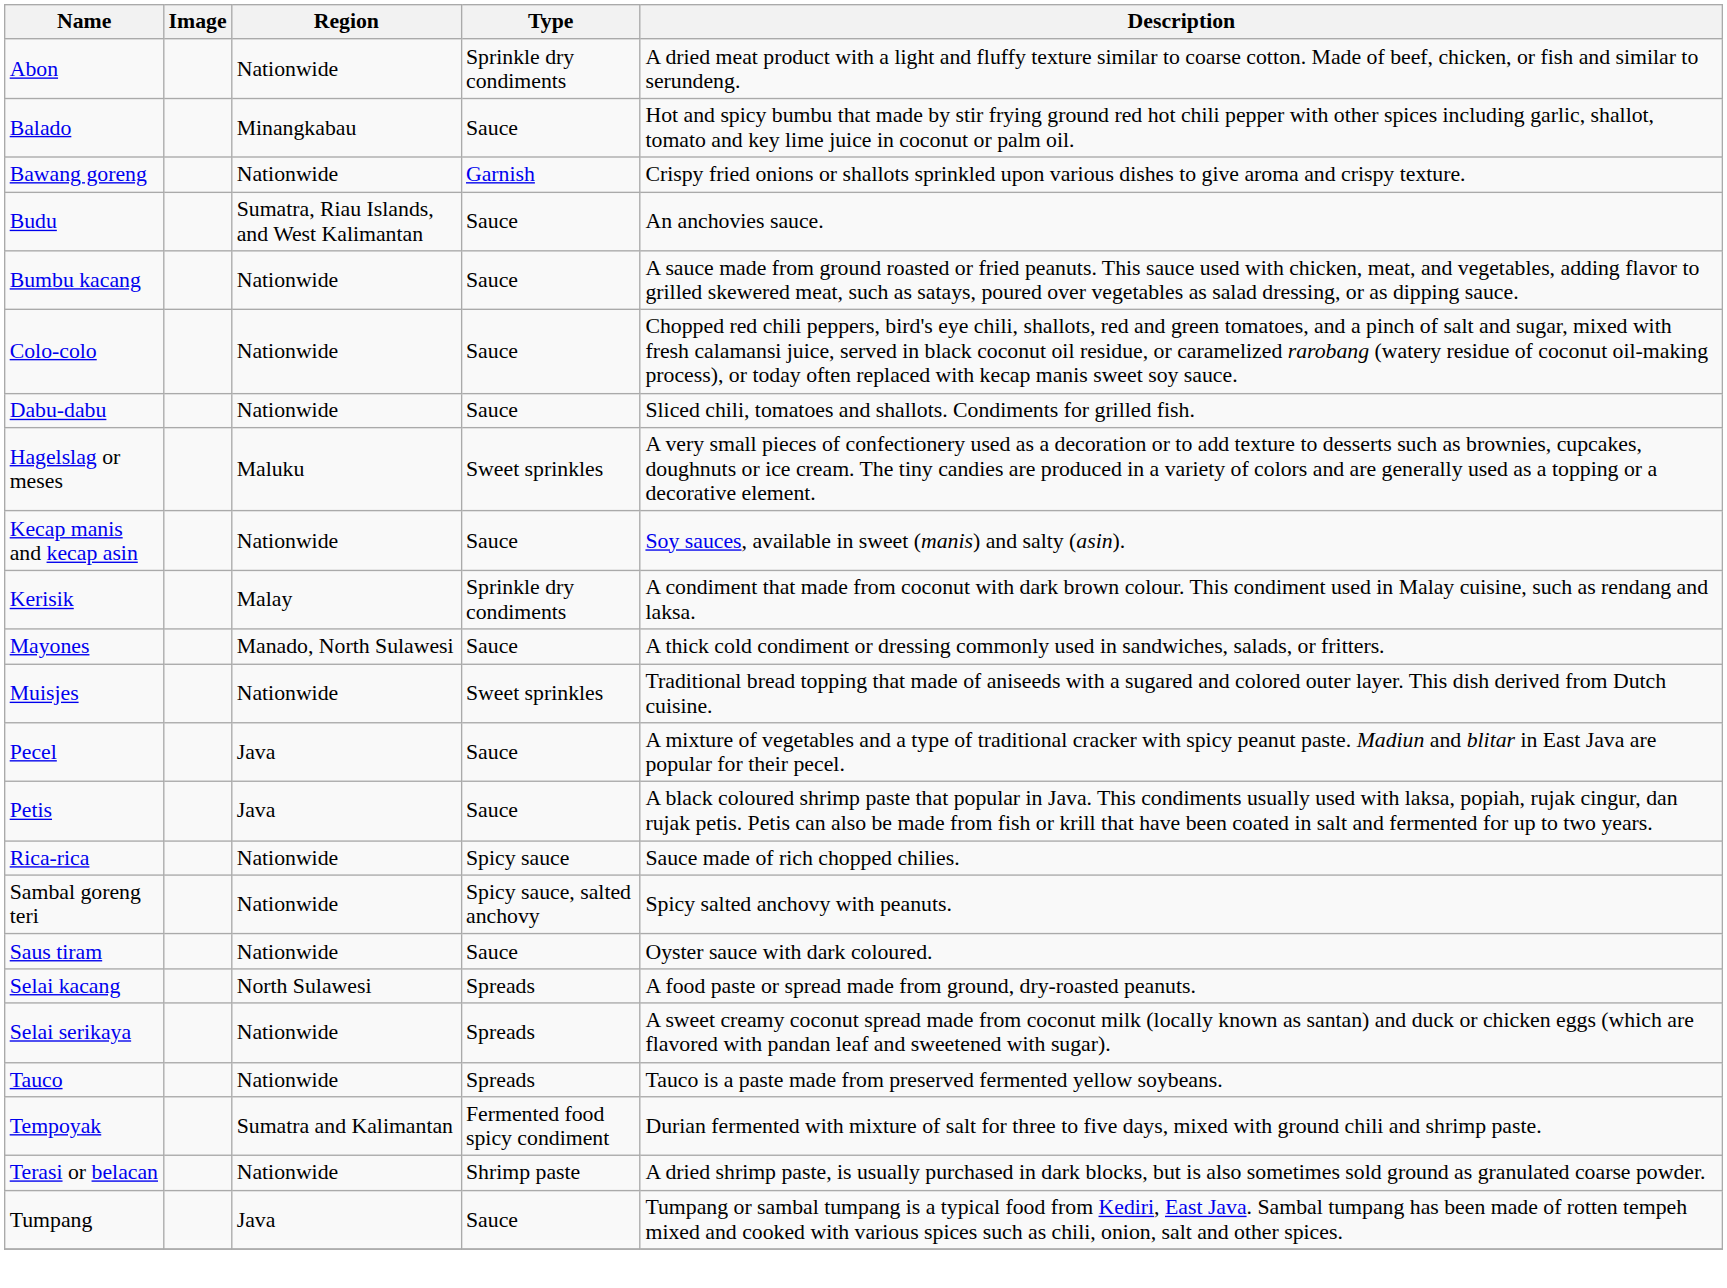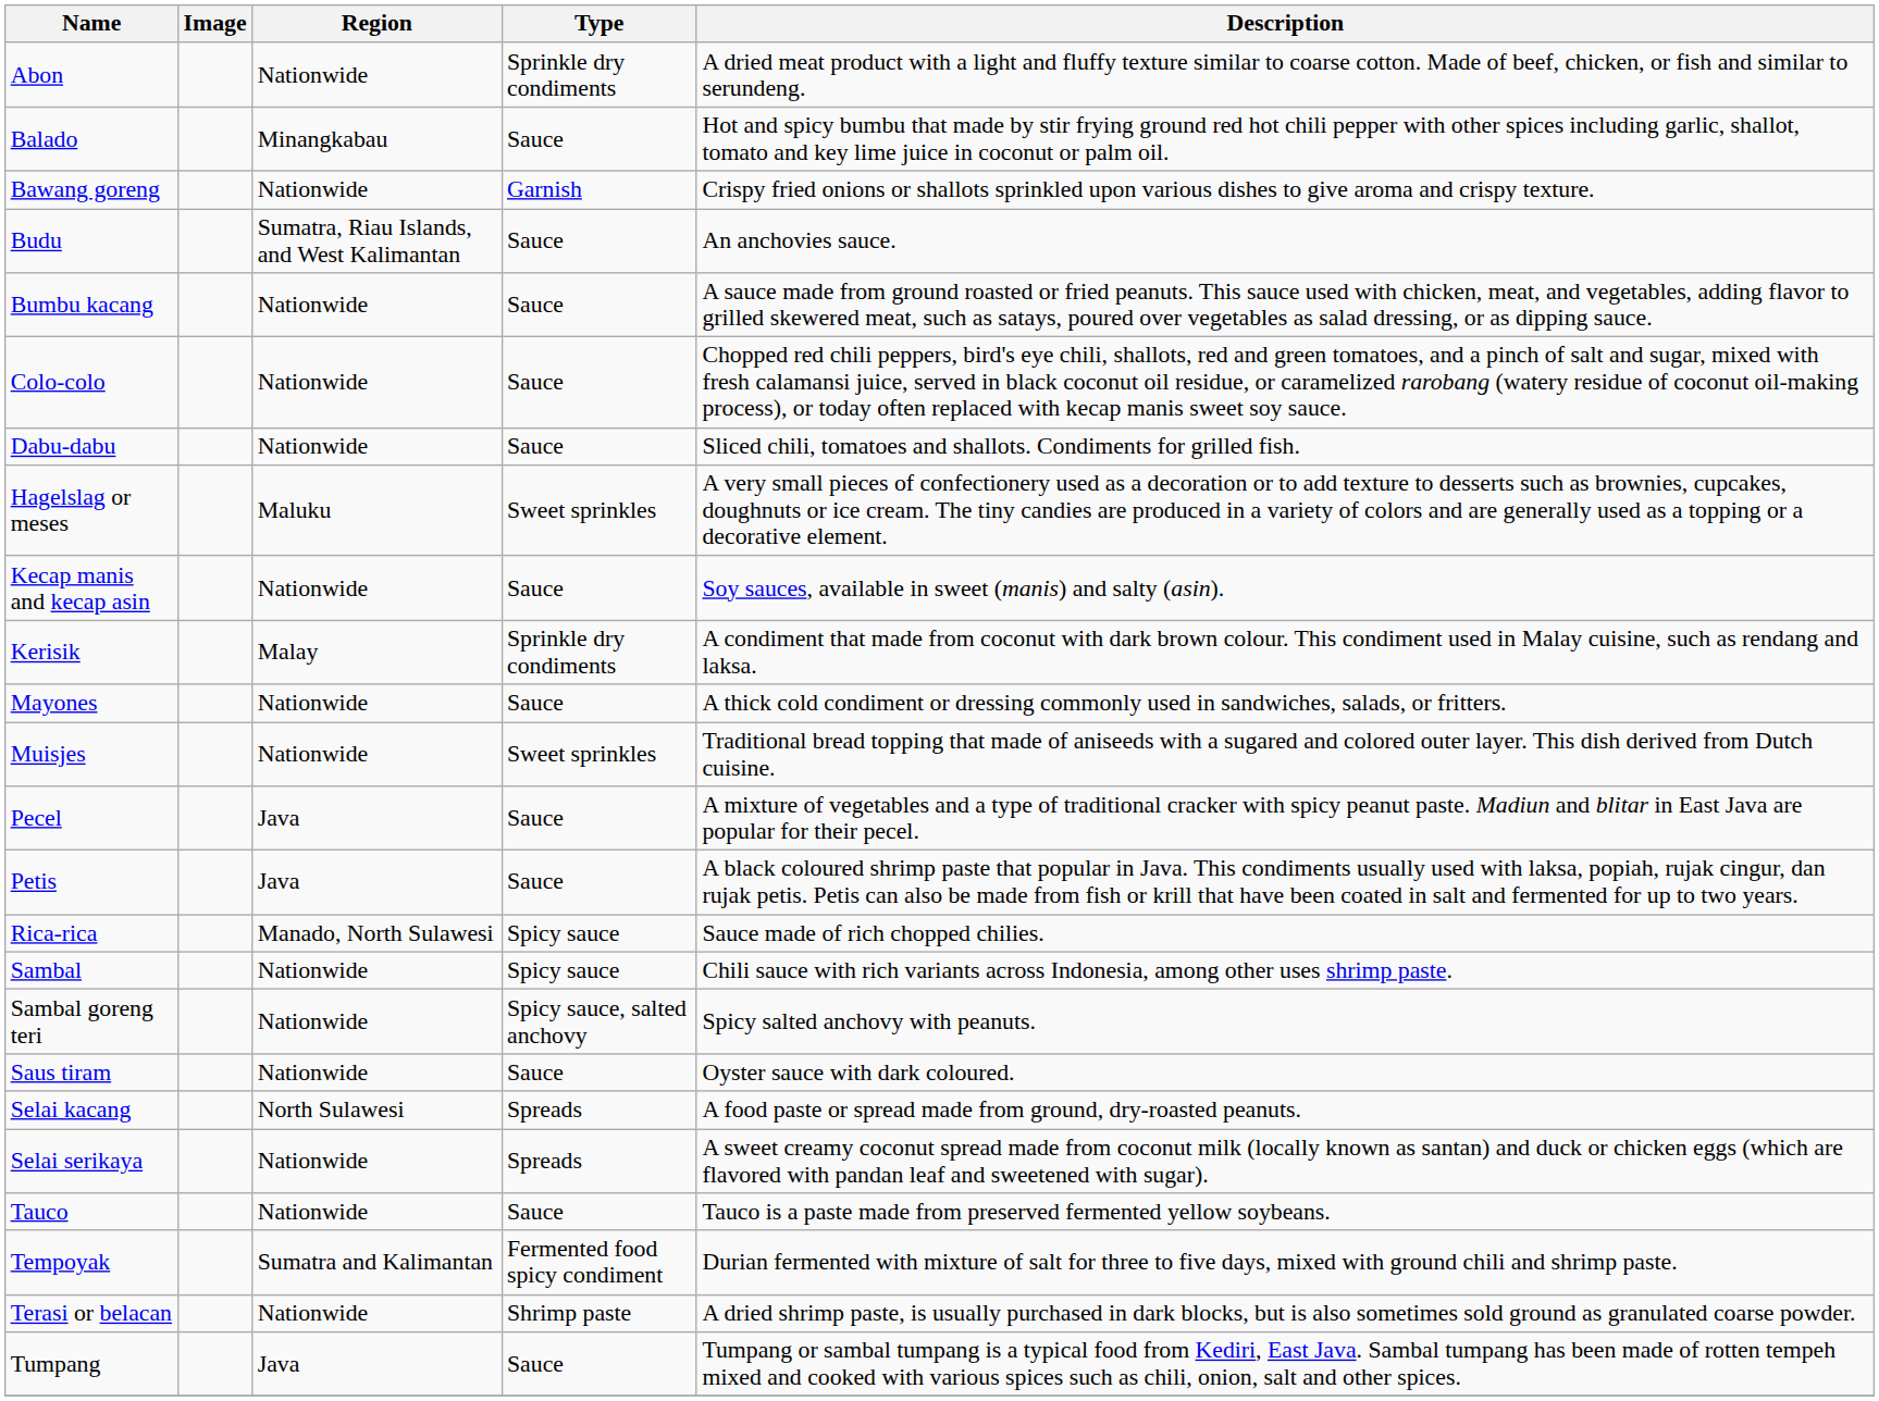 <table class="wikitable sortable sticky-header" width="100%">
 <tr>
 <th>Name</th>
 <th>Image</th>
 <th>Region</th>
 <th>Type</th>
 <th>Description</th>
 </tr>
 <tr>
 <td><a href='#'>Abon</a></td>
 <td></td>
 <td>Nationwide</td>
 <td>Sprinkle dry condiments</td>
 <td>A dried meat product with a light and fluffy texture similar to coarse cotton. Made of beef, chicken, or fish and similar to serundeng.</td>
 </tr>
 <tr>
 <td><a href='#'>Balado</a></td>
 <td></td>
 <td>Minangkabau</td>
 <td>Sauce</td>
 <td>Hot and spicy bumbu that made by stir frying ground red hot chili pepper with other spices including garlic, shallot, tomato and key lime juice in coconut or palm oil.</td>
 </tr>
 <tr>
 <td><a href='#'>Bawang goreng</a></td>
 <td></td>
 <td>Nationwide</td>
 <td><a href='#'>Garnish</a></td>
 <td>Crispy fried onions or shallots sprinkled upon various dishes to give aroma and crispy texture.</td>
 </tr>
 <tr>
 <td><a href='#'>Budu</a></td>
 <td></td>
 <td>Sumatra, Riau Islands, and West Kalimantan</td>
 <td>Sauce</td>
 <td>An anchovies sauce.</td>
 </tr>
 <tr>
 <td><a href='#'>Bumbu kacang</a></td>
 <td></td>
 <td>Nationwide</td>
 <td>Sauce</td>
 <td>A sauce made from ground roasted or fried peanuts. This sauce used with chicken, meat, and vegetables, adding flavor to grilled skewered meat, such as satays, poured over vegetables as salad dressing, or as dipping sauce.</td>
 </tr>
 <tr>
 <td><a href='#'>Colo-colo</a></td>
 <td></td>
 <td>Nationwide</td>
 <td>Sauce</td>
 <td>Chopped red chili peppers, bird's eye chili, shallots, red and green tomatoes, and a pinch of salt and sugar, mixed with fresh calamansi juice, served in black coconut oil residue, or caramelized <em>rarobang</em> (watery residue of coconut oil-making process), or today often replaced with kecap manis sweet soy sauce.</td>
 </tr>
 <tr>
 <td><a href='#'>Dabu-dabu</a></td>
 <td></td>
 <td>Nationwide</td>
 <td>Sauce</td>
 <td>Sliced chili, tomatoes and shallots. Condiments for grilled fish.</td>
 </tr>
 <tr>
 <td><a href='#'>Hagelslag</a> or meses</td>
 <td></td>
 <td>Maluku</td>
 <td>Sweet sprinkles</td>
 <td>A very small pieces of confectionery used as a decoration or to add texture to desserts such as brownies, cupcakes, doughnuts or ice cream. The tiny candies are produced in a variety of colors and are generally used as a topping or a decorative element.</td>
 </tr>
 <tr>
 <td><a href='#'>Kecap manis</a> and <a href='#'>kecap asin</a></td>
 <td></td>
 <td>Nationwide</td>
 <td>Sauce</td>
 <td><a href='#'>Soy sauces</a>, available in sweet (<em>manis</em>) and salty (<em>asin</em>).</td>
 </tr>
 <tr>
 <td><a href='#'>Kerisik</a></td>
 <td></td>
 <td>Malay</td>
 <td>Sprinkle dry condiments</td>
 <td>A condiment that made from coconut with dark brown colour. This condiment used in Malay cuisine, such as rendang and laksa.</td>
 </tr>
 <tr>
 <td><a href='#'>Mayones</a></td>
 <td></td>
-<td>Manado, North Sulawesi</td>
+<td>Nationwide</td>
 <td>Sauce</td>
 <td>A thick cold condiment or dressing commonly used in sandwiches, salads, or fritters.</td>
 </tr>
 <tr>
 <td><a href='#'>Muisjes</a></td>
 <td></td>
 <td>Nationwide</td>
 <td>Sweet sprinkles</td>
 <td>Traditional bread topping that made of aniseeds with a sugared and colored outer layer. This dish derived from Dutch cuisine.</td>
 </tr>
 <tr>
 <td><a href='#'>Pecel</a></td>
 <td></td>
 <td>Java</td>
 <td>Sauce</td>
 <td>A mixture of vegetables and a type of traditional cracker with spicy peanut paste. <em>Madiun</em> and <em>blitar</em> in East Java are popular for their pecel.</td>
 </tr>
 <tr>
 <td><a href='#'>Petis</a></td>
 <td></td>
 <td>Java</td>
 <td>Sauce</td>
 <td>A black coloured shrimp paste that popular in Java. This condiments usually used with laksa, popiah, rujak cingur, dan rujak petis. Petis can also be made from fish or krill that have been coated in salt and fermented for up to two years.</td>
 </tr>
 <tr>
 <td><a href='#'>Rica-rica</a></td>
 <td></td>
+<td>Manado, North Sulawesi</td>
+<td>Spicy sauce</td>
+<td>Sauce made of rich chopped chilies.</td>
+</tr>
+<tr>
+<td><a href='#'>Sambal</a></td>
+<td></td>
 <td>Nationwide</td>
 <td>Spicy sauce</td>
-<td>Sauce made of rich chopped chilies.</td>
+<td>Chili sauce with rich variants across Indonesia, among other uses <a href='#'>shrimp paste</a>.</td>
 </tr>
 <tr>
 <td>Sambal goreng teri</td>
 <td></td>
 <td>Nationwide</td>
 <td>Spicy sauce, salted anchovy</td>
 <td>Spicy salted anchovy with peanuts.</td>
 </tr>
 <tr>
 <td><a href='#'>Saus tiram</a></td>
 <td></td>
 <td>Nationwide</td>
 <td>Sauce</td>
 <td>Oyster sauce with dark coloured.</td>
 </tr>
 <tr>
 <td><a href='#'>Selai kacang</a></td>
 <td></td>
 <td>North Sulawesi</td>
 <td>Spreads</td>
 <td>A food paste or spread made from ground, dry-roasted peanuts.</td>
 </tr>
 <tr>
 <td><a href='#'>Selai serikaya</a></td>
 <td></td>
 <td>Nationwide</td>
 <td>Spreads</td>
 <td>A sweet creamy coconut spread made from coconut milk (locally known as santan) and duck or chicken eggs (which are flavored with pandan leaf and sweetened with sugar).</td>
 </tr>
 <tr>
 <td><a href='#'>Tauco</a></td>
 <td></td>
 <td>Nationwide</td>
-<td>Spreads</td>
+<td>Sauce</td>
 <td>Tauco is a paste made from preserved fermented yellow soybeans.</td>
 </tr>
 <tr>
 <td><a href='#'>Tempoyak</a></td>
 <td></td>
 <td>Sumatra and Kalimantan</td>
 <td>Fermented food spicy condiment</td>
 <td>Durian fermented with mixture of salt for three to five days, mixed with ground chili and shrimp paste.</td>
 </tr>
 <tr>
 <td><a href='#'>Terasi</a> or <a href='#'>belacan</a></td>
 <td></td>
 <td>Nationwide</td>
 <td>Shrimp paste</td>
 <td>A dried shrimp paste, is usually purchased in dark blocks, but is also sometimes sold ground as granulated coarse powder.</td>
 </tr>
 <tr>
 <td>Tumpang</td>
 <td></td>
 <td>Java</td>
 <td>Sauce</td>
 <td>Tumpang or sambal tumpang is a typical food from <a href='#'>Kediri</a>, <a href='#'>East Java</a>. Sambal tumpang has been made of rotten tempeh mixed and cooked with various spices such as chili, onion, salt and other spices.</td>
 </tr>
 <tr>
 </tr>
 </table>
